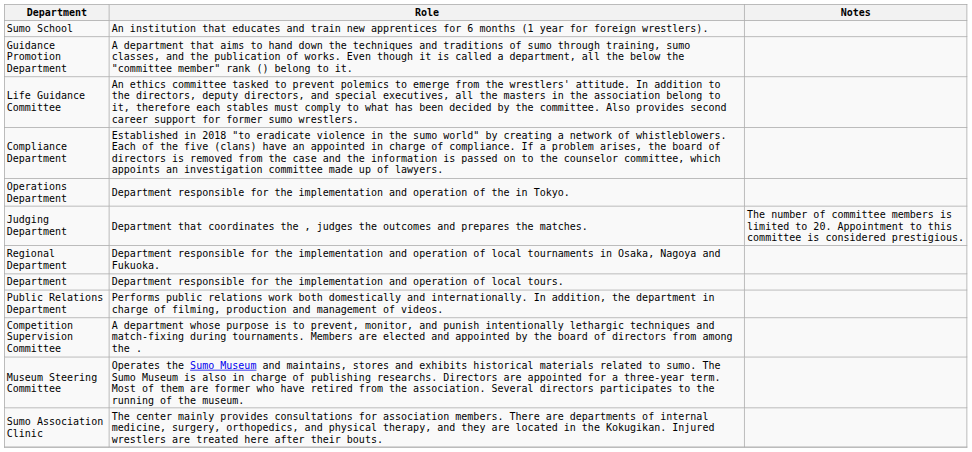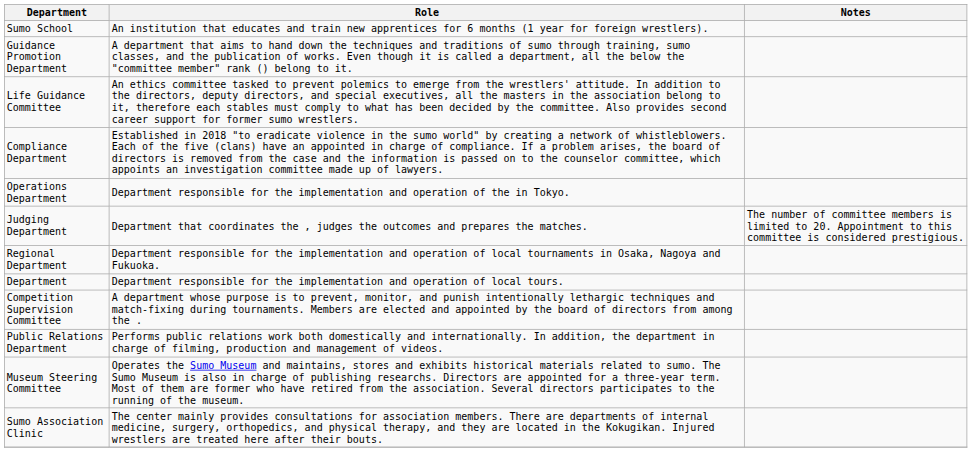 <table class="wikitable">
 <tr>
 <th>Department</th>
 <th>Role</th>
 <th>Notes</th>
 </tr>
 <tr>
 <td>Sumo School</td>
 <td>An institution that educates and train new apprentices for 6 months (1 year for foreign wrestlers).</td>
 <td></td>
 </tr>
 <tr>
 <td>Guidance Promotion Department</td>
 <td>A department that aims to hand down the techniques and traditions of sumo through training, sumo classes, and the publication of works. Even though it is called a department, all the  below the "committee member" rank () belong to it.</td>
 <td></td>
 </tr>
 <tr>
 <td>Life Guidance Committee</td>
 <td>An ethics committee tasked to prevent polemics to emerge from the wrestlers' attitude. In addition to the directors, deputy directors, and special executives, all the masters in the association belong to it, therefore each stables must comply to what has been decided by the committee. Also provides second career support for former sumo wrestlers.</td>
 <td></td>
 </tr>
 <tr>
 <td>Compliance Department</td>
 <td>Established in 2018 "to eradicate violence in the sumo world" by creating a network of whistleblowers. Each of the five  (clans) have an appointed  in charge of compliance. If a problem arises, the board of directors is removed from the case and the information is passed on to the counselor committee, which appoints an investigation committee made up of lawyers.</td>
 <td></td>
 </tr>
 <tr>
 <td>Operations Department</td>
 <td>Department responsible for the implementation and operation of the  in Tokyo.</td>
 <td></td>
 </tr>
 <tr>
 <td>Judging Department</td>
 <td>Department that coordinates the , judges the  outcomes and prepares the matches.</td>
 <td>The number of committee members is limited to 20. Appointment to this committee is considered prestigious.</td>
 </tr>
 <tr>
 <td>Regional  Department</td>
 <td>Department responsible for the implementation and operation of local tournaments in Osaka, Nagoya and Fukuoka.</td>
 <td></td>
 </tr>
 <tr>
 <td> Department</td>
 <td>Department responsible for the implementation and operation of local tours.</td>
 <td></td>
 </tr>
 <tr>
-<td>Public Relations Department</td>
-<td>Performs public relations work both domestically and internationally. In addition, the department in charge of filming, production and management of videos.</td>
+<td>Competition Supervision Committee</td>
+<td>A department whose purpose is to prevent, monitor, and punish intentionally lethargic techniques and match-fixing during tournaments. Members are elected and appointed by the board of directors from among the .</td>
 <td></td>
 </tr>
 <tr>
-<td>Competition Supervision Committee</td>
-<td>A department whose purpose is to prevent, monitor, and punish intentionally lethargic techniques and match-fixing during tournaments. Members are elected and appointed by the board of directors from among the .</td>
+<td>Public Relations Department</td>
+<td>Performs public relations work both domestically and internationally. In addition, the department in charge of filming, production and management of videos.</td>
 <td></td>
 </tr>
 <tr>
 <td>Museum Steering Committee</td>
 <td>Operates the <a href='#'>Sumo Museum</a> and maintains, stores and exhibits historical materials related to sumo. The Sumo Museum is also in charge of publishing researchs. Directors are appointed for a three-year term. Most of them are former  who have retired from the association. Several directors participates to the running of the museum.</td>
 <td></td>
 </tr>
 <tr>
 <td>Sumo Association Clinic</td>
 <td>The center mainly provides consultations for association members. There are departments of internal medicine, surgery, orthopedics, and physical therapy, and they are located in the Kokugikan. Injured wrestlers are treated here after their bouts.</td>
 <td></td>
 </tr>
 <tr>
 </tr>
 </table>
